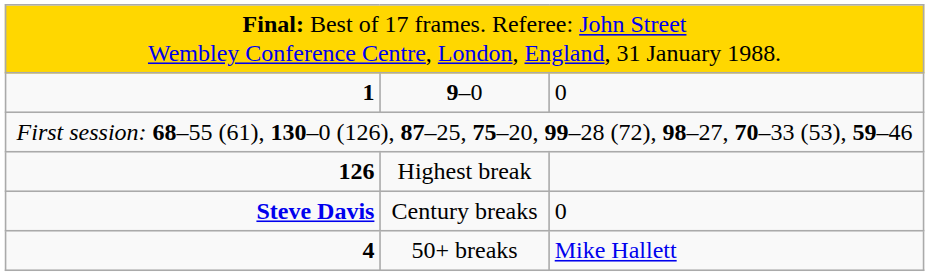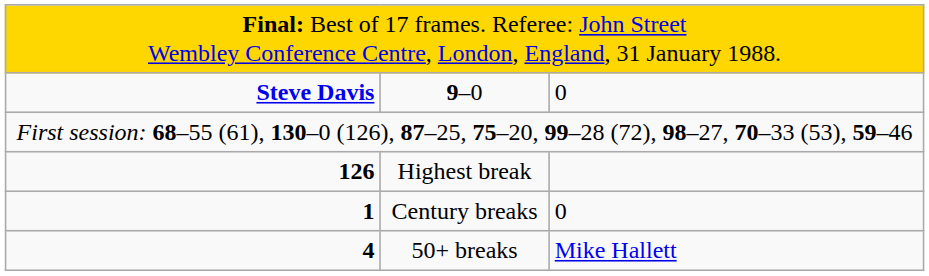 <table class="wikitable" style="font-size: 95%; margin: 1em auto 1em auto;">
 <tr>
 <td colspan="3" align="center" bgcolor="#ffd700"><strong>Final:</strong> Best of 17 frames. Referee: <a href='#'>John Street</a><br><a href='#'>Wembley Conference Centre</a>, <a href='#'>London</a>, <a href='#'>England</a>, 31 January 1988.</td>
 </tr>
 <tr>
-<td align="right"><strong>1</strong></td>
+<td width="230" align="right"><strong><a href='#'>Steve Davis</a></strong><br></td>
 <td width="100" align="center"><strong>9</strong>–0</td>
 <td>0</td>
 </tr>
 <tr>
 <td colspan="3" align="center" style="font-size: 100%"><em>First session:</em> <strong>68</strong>–55 (61), <strong>130</strong>–0 (126), <strong>87</strong>–25, <strong>75</strong>–20, <strong>99</strong>–28 (72), <strong>98</strong>–27, <strong>70</strong>–33 (53), <strong>59</strong>–46</td>
 </tr>
 <tr>
 <td align="right"><strong>126</strong></td>
 <td align="center">Highest break</td>
 <td></td>
 </tr>
 <tr>
-<td width="230" align="right"><strong><a href='#'>Steve Davis</a></strong><br></td>
+<td align="right"><strong>1</strong></td>
 <td align="center">Century breaks</td>
 <td>0</td>
 </tr>
 <tr>
 <td align="right"><strong>4</strong></td>
 <td align="center">50+ breaks</td>
 <td width="230"><a href='#'>Mike Hallett</a><br></td>
 </tr>
 </table>
